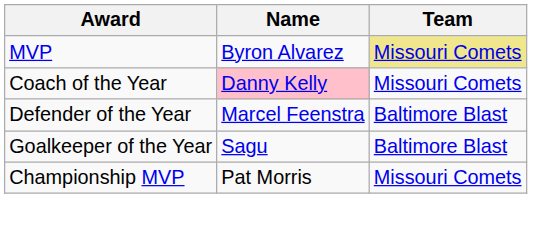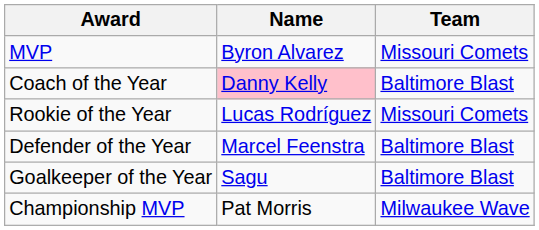 <table class="wikitable">
 <tr>
 <th>Award</th>
 <th>Name</th>
 <th>Team</th>
 </tr>
 <tr>
 <td><a href='#'>MVP</a></td>
 <td><a href='#'>Byron Alvarez</a></td>
-<td style="background: khaki;"><a href='#'>Missouri Comets</a></td>
+<td><a href='#'>Missouri Comets</a></td>
 </tr>
 <tr>
 <td>Coach of the Year</td>
 <td style="background: pink;"><a href='#'>Danny Kelly</a></td>
+<td><a href='#'>Baltimore Blast</a></td>
+</tr>
+<tr>
+<td>Rookie of the Year</td>
+<td><a href='#'>Lucas Rodríguez</a></td>
 <td><a href='#'>Missouri Comets</a></td>
 </tr>
 <tr>
 <td>Defender of the Year</td>
 <td><a href='#'>Marcel Feenstra</a></td>
 <td><a href='#'>Baltimore Blast</a></td>
 </tr>
 <tr>
 <td>Goalkeeper of the Year</td>
 <td><a href='#'>Sagu</a></td>
 <td><a href='#'>Baltimore Blast</a></td>
 </tr>
 <tr>
 <td>Championship <a href='#'>MVP</a></td>
 <td>Pat Morris</td>
-<td><a href='#'>Missouri Comets</a></td>
+<td><a href='#'>Milwaukee Wave</a></td>
 </tr>
 </table>
